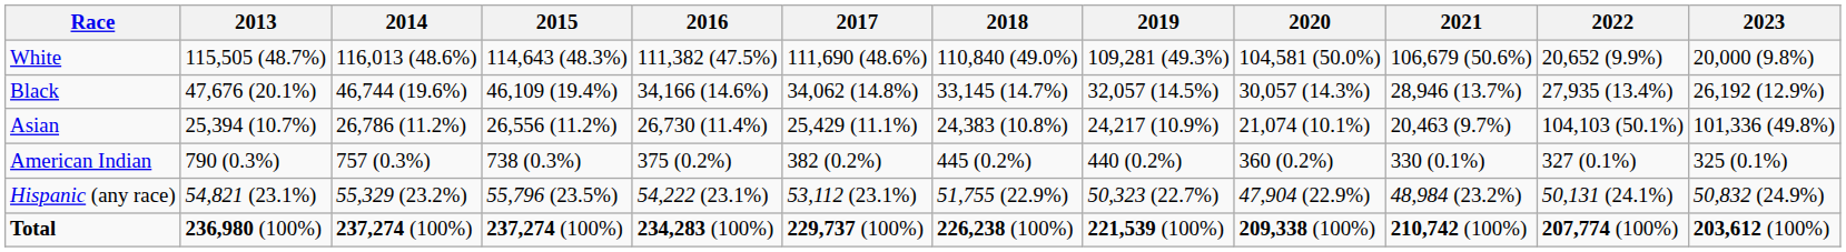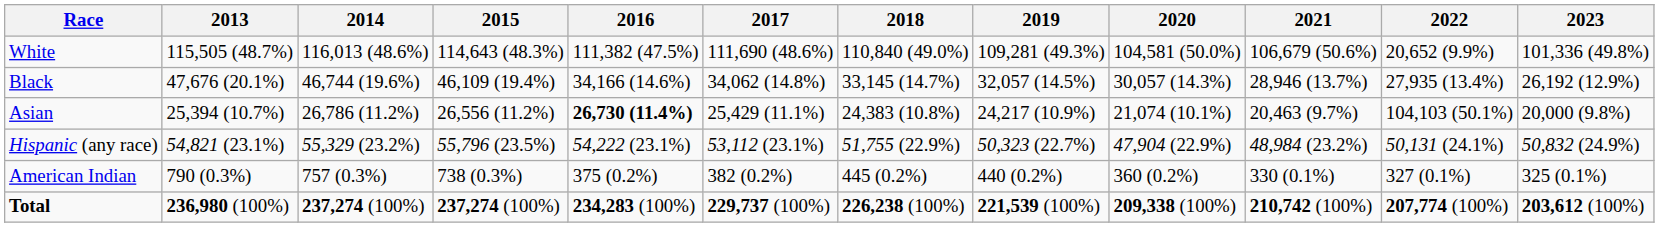 <table class="wikitable" style="font-size: 90%;">
 <tr>
 <th><a href='#'>Race</a></th>
 <th>2013</th>
 <th>2014</th>
 <th>2015</th>
 <th>2016</th>
 <th>2017</th>
 <th>2018</th>
 <th>2019</th>
 <th>2020</th>
 <th>2021</th>
 <th>2022</th>
 <th>2023</th>
 </tr>
 <tr>
 <td><a href='#'>White</a></td>
 <td>115,505 (48.7%)</td>
 <td>116,013 (48.6%)</td>
 <td>114,643 (48.3%)</td>
 <td>111,382 (47.5%)</td>
 <td>111,690 (48.6%)</td>
 <td>110,840 (49.0%)</td>
 <td>109,281 (49.3%)</td>
 <td>104,581 (50.0%)</td>
 <td>106,679 (50.6%)</td>
 <td>20,652 (9.9%)</td>
-<td>20,000 (9.8%)</td>
+<td>101,336 (49.8%)</td>
 </tr>
 <tr>
 <td><a href='#'>Black</a></td>
 <td>47,676 (20.1%)</td>
 <td>46,744 (19.6%)</td>
 <td>46,109 (19.4%)</td>
 <td>34,166 (14.6%)</td>
 <td>34,062 (14.8%)</td>
 <td>33,145 (14.7%)</td>
 <td>32,057 (14.5%)</td>
 <td>30,057 (14.3%)</td>
 <td>28,946 (13.7%)</td>
 <td>27,935 (13.4%)</td>
 <td>26,192 (12.9%)</td>
 </tr>
 <tr>
 <td><a href='#'>Asian</a></td>
 <td>25,394 (10.7%)</td>
 <td>26,786 (11.2%)</td>
 <td>26,556 (11.2%)</td>
-<td>26,730 (11.4%)</td>
+<td><strong>26,730 (11.4%)</strong></td>
 <td>25,429 (11.1%)</td>
 <td>24,383 (10.8%)</td>
 <td>24,217 (10.9%)</td>
 <td>21,074 (10.1%)</td>
 <td>20,463 (9.7%)</td>
 <td>104,103 (50.1%)</td>
-<td>101,336 (49.8%)</td>
+<td>20,000 (9.8%)</td>
+</tr>
+<tr>
+<td><em><a href='#'>Hispanic</a></em> (any race)</td>
+<td><em>54,821</em> (23.1%)</td>
+<td><em>55,329</em> (23.2%)</td>
+<td><em>55,796</em> (23.5%)</td>
+<td><em>54,222</em> (23.1%)</td>
+<td><em>53,112</em> (23.1%)</td>
+<td><em>51,755</em> (22.9%)</td>
+<td><em>50,323</em> (22.7%)</td>
+<td><em>47,904</em> (22.9%)</td>
+<td><em>48,984</em> (23.2%)</td>
+<td><em>50,131</em> (24.1%)</td>
+<td><em>50,832</em> (24.9%)</td>
 </tr>
 <tr>
 <td><a href='#'>American Indian</a></td>
 <td>790 (0.3%)</td>
 <td>757 (0.3%)</td>
 <td>738 (0.3%)</td>
 <td>375 (0.2%)</td>
 <td>382 (0.2%)</td>
 <td>445 (0.2%)</td>
 <td>440 (0.2%)</td>
 <td>360 (0.2%)</td>
 <td>330 (0.1%)</td>
 <td>327 (0.1%)</td>
 <td>325 (0.1%)</td>
 </tr>
 <tr>
-<td><em><a href='#'>Hispanic</a></em> (any race)</td>
-<td><em>54,821</em> (23.1%)</td>
-<td><em>55,329</em> (23.2%)</td>
-<td><em>55,796</em> (23.5%)</td>
-<td><em>54,222</em> (23.1%)</td>
-<td><em>53,112</em> (23.1%)</td>
-<td><em>51,755</em> (22.9%)</td>
-<td><em>50,323</em> (22.7%)</td>
-<td><em>47,904</em> (22.9%)</td>
-<td><em>48,984</em> (23.2%)</td>
-<td><em>50,131</em> (24.1%)</td>
-<td><em>50,832</em> (24.9%)</td>
-</tr>
-<tr>
 <td><strong>Total</strong></td>
 <td><strong>236,980</strong> (100%)</td>
 <td><strong>237,274</strong> (100%)</td>
 <td><strong>237,274</strong> (100%)</td>
 <td><strong>234,283</strong> (100%)</td>
 <td><strong>229,737</strong> (100%)</td>
 <td><strong>226,238</strong> (100%)</td>
 <td><strong>221,539</strong> (100%)</td>
 <td><strong>209,338</strong> (100%)</td>
 <td><strong>210,742</strong> (100%)</td>
 <td><strong>207,774</strong> (100%)</td>
 <td><strong>203,612</strong> (100%)</td>
 </tr>
 </table>
